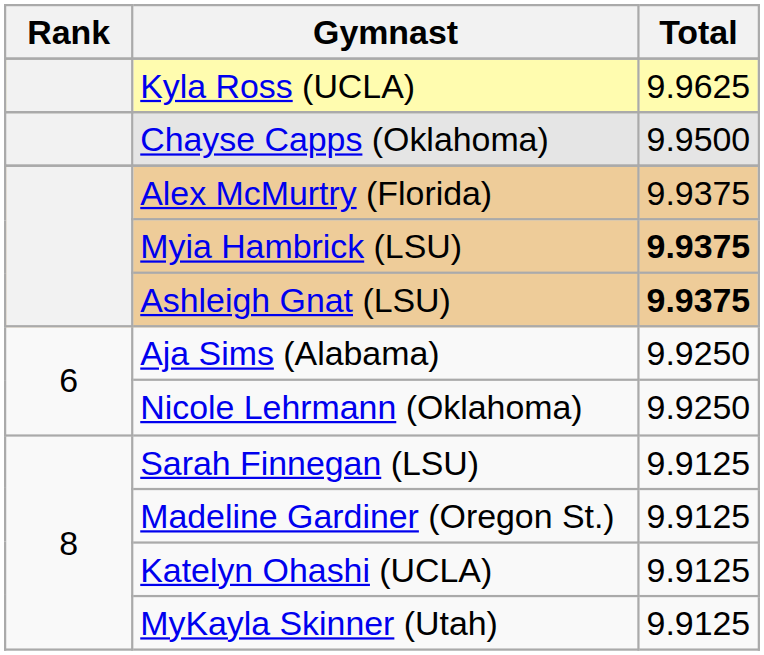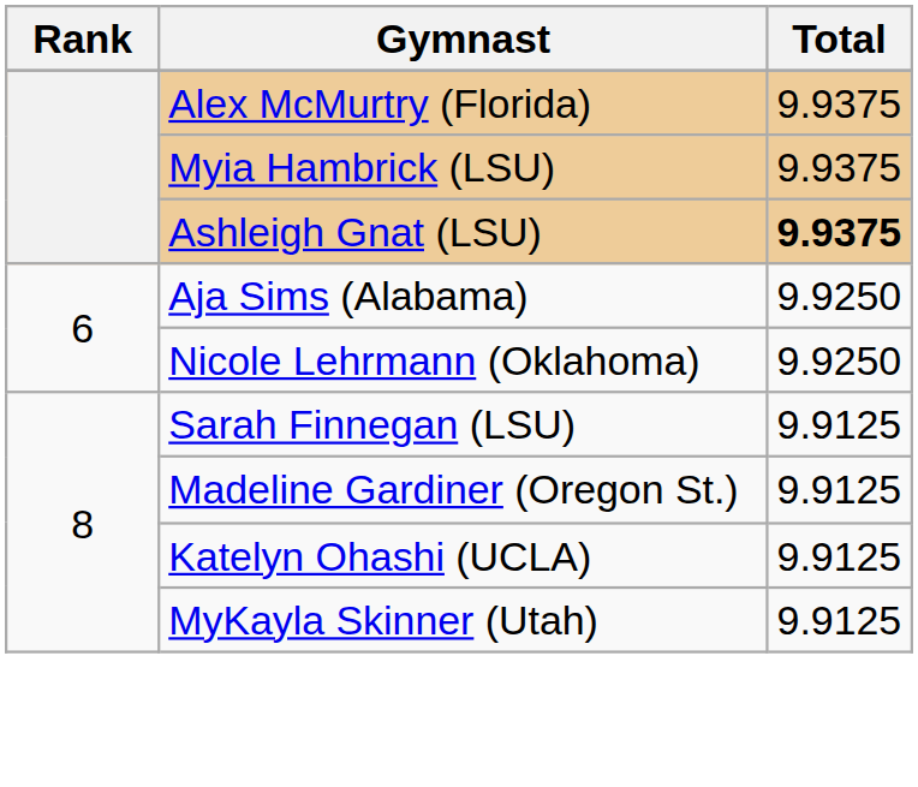 <table class="wikitable sortable" style="text-align:center; font-size:95%">
 <tr>
 <th scope="col" style="width:50px;">Rank</th>
 <th scope="col" style="width:220px;">Gymnast</th>
 <th>Total</th>
 </tr>
 <tr>
 </tr>
-<tr style="background:#fffcaf;">
-<th scope=row style="text-align:center"></th>
-<td style="text-align:left;"><a href='#'>Kyla Ross</a> (UCLA)</td>
-<td>9.9625</td>
-</tr>
 <tr>
-</tr>
-<tr style="background:#e5e5e5;">
-<th scope=row style="text-align:center"></th>
-<td style="text-align:left;"><a href='#'>Chayse Capps</a> (Oklahoma)</td>
-<td>9.9500</td>
 </tr>
 <tr>
 </tr>
 <tr style="background:#ec9;">
 <th scope=row style="text-align:center" rowspan="3"></th>
 <td style="text-align:left;"><a href='#'>Alex McMurtry</a> (Florida)</td>
 <td>9.9375</td>
 </tr>
 <tr style="background:#ec9;">
 <td style="text-align:left;"><a href='#'>Myia Hambrick</a> (LSU)</td>
-<td><strong>9.9375</strong></td>
+<td>9.9375</td>
 </tr>
 <tr style="background:#ec9;">
 <td style="text-align:left;"><a href='#'>Ashleigh Gnat</a> (LSU)</td>
 <td><strong>9.9375</strong></td>
 </tr>
 <tr>
 <td rowspan="2">6</td>
 <td style="text-align:left;"><a href='#'>Aja Sims</a> (Alabama)</td>
 <td>9.9250</td>
 </tr>
 <tr>
 <td style="text-align:left;"><a href='#'>Nicole Lehrmann</a> (Oklahoma)</td>
 <td>9.9250</td>
 </tr>
 <tr>
 <td rowspan="4">8</td>
 <td style="text-align:left;"><a href='#'>Sarah Finnegan</a> (LSU)</td>
 <td>9.9125</td>
 </tr>
 <tr>
 <td style="text-align:left;"><a href='#'>Madeline Gardiner</a> (Oregon St.)</td>
 <td>9.9125</td>
 </tr>
 <tr>
 <td style="text-align:left;"><a href='#'>Katelyn Ohashi</a> (UCLA)</td>
 <td>9.9125</td>
 </tr>
 <tr>
 <td style="text-align:left;"><a href='#'>MyKayla Skinner</a> (Utah)</td>
 <td>9.9125</td>
 </tr>
 </table>
